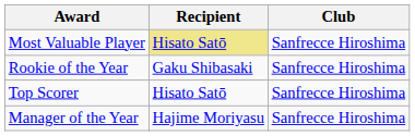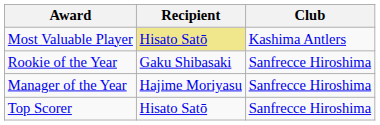 <table class="wikitable">
 <tr>
 <th>Award</th>
 <th>Recipient</th>
 <th>Club</th>
 </tr>
 <tr>
 <td><a href='#'>Most Valuable Player</a></td>
 <td style="background: khaki;"> <a href='#'>Hisato Satō</a></td>
-<td><a href='#'>Sanfrecce Hiroshima</a></td>
+<td><a href='#'>Kashima Antlers</a></td>
 </tr>
 <tr>
 <td><a href='#'>Rookie of the Year</a></td>
 <td> <a href='#'>Gaku Shibasaki</a></td>
 <td><a href='#'>Sanfrecce Hiroshima</a></td>
 </tr>
 <tr>
+<td><a href='#'>Manager of the Year</a></td>
+<td> <a href='#'>Hajime Moriyasu</a></td>
+<td><a href='#'>Sanfrecce Hiroshima</a></td>
+</tr>
+<tr>
 <td><a href='#'>Top Scorer</a></td>
 <td> <a href='#'>Hisato Satō</a></td>
 <td><a href='#'>Sanfrecce Hiroshima</a></td>
 </tr>
-<tr>
-<td><a href='#'>Manager of the Year</a></td>
-<td> <a href='#'>Hajime Moriyasu</a></td>
-<td><a href='#'>Sanfrecce Hiroshima</a></td>
-</tr>
 </table>
